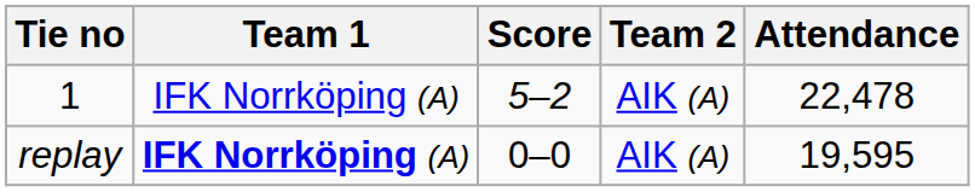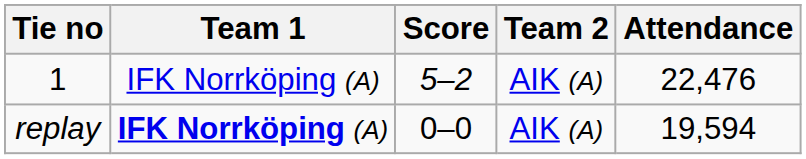 <table class="wikitable" style="text-align:center">
 <tr>
 <th style= width="40px">Tie no</th>
 <th style= width="150px">Team 1</th>
 <th style= width="60px">Score</th>
 <th style= width="150px">Team 2</th>
 <th style= width="30px">Attendance</th>
 </tr>
 <tr>
 <td>1</td>
 <td><a href='#'>IFK Norrköping</a> <em><small>(A)</small></em></td>
 <td><em>5–2</em></td>
 <td><a href='#'>AIK</a> <em><small>(A)</small></em></td>
-<td>22,478</td>
+<td>22,476</td>
 </tr>
 <tr>
 <td><em>replay</em></td>
 <td><strong><a href='#'>IFK Norrköping</a></strong> <em><small>(A)</small></em></td>
 <td>0–0</td>
 <td><a href='#'>AIK</a> <em><small>(A)</small></em></td>
-<td>19,595</td>
+<td>19,594</td>
 </tr>
 </table>
